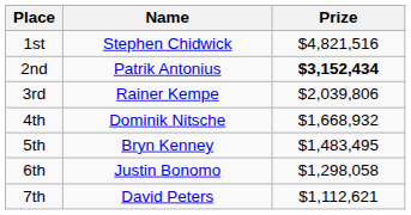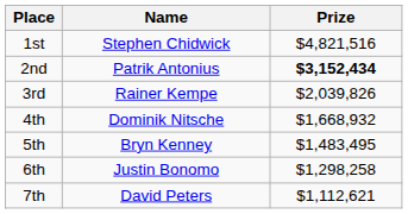 <table class="wikitable">
 <tr>
 <th style="width:50px;">Place</th>
 <th style="width:200px;">Name</th>
 <th style="width:125px;">Prize</th>
 </tr>
 <tr>
 <td style="text-align:center;">1st</td>
 <td style="text-align:center;"> <a href='#'>Stephen Chidwick</a></td>
 <td style="text-align:center;">$4,821,516</td>
 </tr>
 <tr>
 <td style="text-align:center;">2nd</td>
 <td style="text-align:center;"> <a href='#'>Patrik Antonius</a></td>
 <td style="text-align:center;"><strong>$3,152,434</strong></td>
 </tr>
 <tr>
 <td style="text-align:center;">3rd</td>
 <td style="text-align:center;"> <a href='#'>Rainer Kempe</a></td>
-<td style="text-align:center;">$2,039,806</td>
+<td style="text-align:center;">$2,039,826</td>
 </tr>
 <tr>
 <td style="text-align:center;">4th</td>
 <td style="text-align:center;"> <a href='#'>Dominik Nitsche</a></td>
 <td style="text-align:center;">$1,668,932</td>
 </tr>
 <tr>
 <td style="text-align:center;">5th</td>
 <td style="text-align:center;"> <a href='#'>Bryn Kenney</a></td>
 <td style="text-align:center;">$1,483,495</td>
 </tr>
 <tr>
 <td style="text-align:center;">6th</td>
 <td style="text-align:center;"> <a href='#'>Justin Bonomo</a></td>
-<td style="text-align:center;">$1,298,058</td>
+<td style="text-align:center;">$1,298,258</td>
 </tr>
 <tr>
 <td style="text-align:center;">7th</td>
 <td style="text-align:center;"> <a href='#'>David Peters</a></td>
 <td style="text-align:center;">$1,112,621</td>
 </tr>
 </table>
